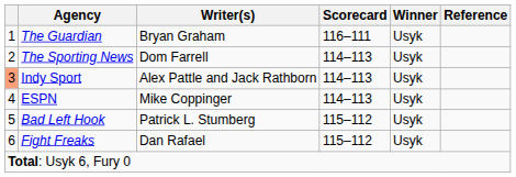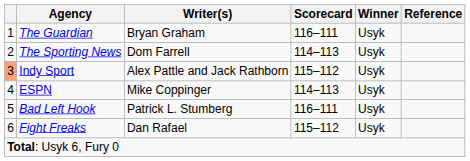 <table class="wikitable">
 <tr>
 <th></th>
 <th>Agency</th>
 <th>Writer(s)</th>
 <th>Scorecard</th>
 <th>Winner</th>
 <th>Reference</th>
 </tr>
 <tr>
 <td>1</td>
 <td><em><a href='#'>The Guardian</a></em></td>
 <td>Bryan Graham</td>
 <td>116–111</td>
 <td>Usyk</td>
 <td></td>
 </tr>
 <tr>
 <td>2</td>
 <td><em><a href='#'>The Sporting News</a></em></td>
 <td>Dom Farrell</td>
 <td>114–113</td>
 <td>Usyk</td>
 <td></td>
 </tr>
 <tr>
 <td style="background: lightsalmon;">3</td>
 <td><a href='#'>Indy Sport</a></td>
 <td>Alex Pattle and Jack Rathborn</td>
-<td>114–113</td>
+<td>115–112</td>
 <td>Usyk</td>
 <td></td>
 </tr>
 <tr>
 <td>4</td>
 <td><a href='#'>ESPN</a></td>
 <td>Mike Coppinger</td>
 <td>114–113</td>
 <td>Usyk</td>
 <td></td>
 </tr>
 <tr>
 <td>5</td>
 <td><em><a href='#'>Bad Left Hook</a></em></td>
 <td>Patrick L. Stumberg</td>
-<td>115–112</td>
+<td>116–111</td>
 <td>Usyk</td>
 <td></td>
 </tr>
 <tr>
 <td>6</td>
 <td><em><a href='#'>Fight Freaks</a></em></td>
 <td>Dan Rafael</td>
 <td>115–112</td>
 <td>Usyk</td>
 <td></td>
 </tr>
 <tr>
 <td colspan="6"><strong>Total</strong>: Usyk 6, Fury 0</td>
 </tr>
 </table>
